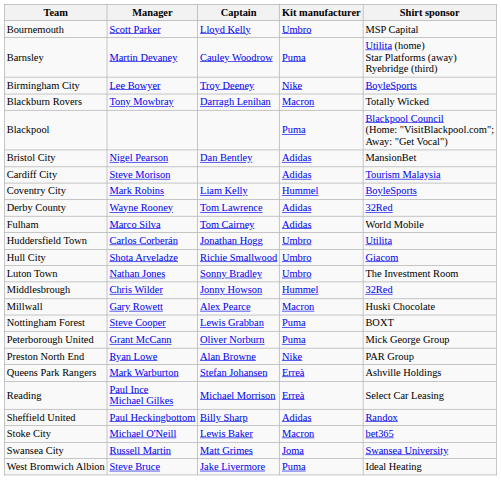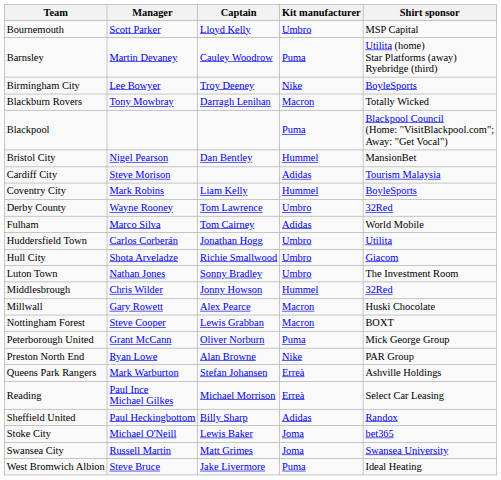 <table class="wikitable sortable">
 <tr>
 <th>Team</th>
 <th>Manager</th>
 <th>Captain</th>
 <th>Kit manufacturer</th>
 <th>Shirt sponsor</th>
 </tr>
 <tr>
 <td>Bournemouth</td>
 <td> <a href='#'>Scott Parker</a></td>
 <td> <a href='#'>Lloyd Kelly</a></td>
 <td> <a href='#'>Umbro</a></td>
 <td>MSP Capital</td>
 </tr>
 <tr>
 <td>Barnsley</td>
 <td> <a href='#'>Martin Devaney</a> </td>
 <td> <a href='#'>Cauley Woodrow</a></td>
 <td> <a href='#'>Puma</a></td>
 <td><a href='#'>Utilita</a> (home)<br>Star Platforms (away)<br>Ryebridge (third)</td>
 </tr>
 <tr>
 <td>Birmingham City</td>
 <td> <a href='#'>Lee Bowyer</a></td>
 <td> <a href='#'>Troy Deeney</a></td>
 <td> <a href='#'>Nike</a></td>
 <td colspan="3"><a href='#'>BoyleSports</a></td>
 </tr>
 <tr>
 <td>Blackburn Rovers</td>
 <td> <a href='#'>Tony Mowbray</a></td>
 <td> <a href='#'>Darragh Lenihan</a></td>
 <td> <a href='#'>Macron</a></td>
 <td colspan="3">Totally Wicked</td>
 </tr>
 <tr>
 <td>Blackpool</td>
 <td> </td>
 <td> </td>
 <td> <a href='#'>Puma</a></td>
 <td><a href='#'>Blackpool Council</a><br>(Home: "VisitBlackpool.com";<br>Away: "Get Vocal")</td>
 </tr>
 <tr>
 <td>Bristol City</td>
 <td> <a href='#'>Nigel Pearson</a></td>
 <td> <a href='#'>Dan Bentley</a></td>
-<td> <a href='#'>Adidas</a></td>
+<td> <a href='#'>Hummel</a></td>
 <td colspan="3">MansionBet</td>
 </tr>
 <tr>
 <td>Cardiff City</td>
 <td> <a href='#'>Steve Morison</a></td>
 <td> </td>
 <td> <a href='#'>Adidas</a></td>
 <td colspan="3"><a href='#'>Tourism Malaysia</a></td>
 </tr>
 <tr>
 <td>Coventry City</td>
 <td> <a href='#'>Mark Robins</a></td>
 <td> <a href='#'>Liam Kelly</a></td>
 <td> <a href='#'>Hummel</a></td>
 <td colspan="3"><a href='#'>BoyleSports</a></td>
 </tr>
 <tr>
 <td>Derby County</td>
 <td> <a href='#'>Wayne Rooney</a></td>
 <td> <a href='#'>Tom Lawrence</a></td>
-<td> <a href='#'>Adidas</a></td>
+<td> <a href='#'>Umbro</a></td>
 <td colspan="3"><a href='#'>32Red</a></td>
 </tr>
 <tr>
 <td>Fulham</td>
 <td> <a href='#'>Marco Silva</a></td>
 <td> <a href='#'>Tom Cairney</a></td>
 <td> <a href='#'>Adidas</a></td>
 <td colspan="3">World Mobile </td>
 </tr>
 <tr>
 <td>Huddersfield Town</td>
 <td> <a href='#'>Carlos Corberán</a></td>
 <td> <a href='#'>Jonathan Hogg</a></td>
 <td> <a href='#'>Umbro</a></td>
 <td colspan="3"><a href='#'>Utilita</a></td>
 </tr>
 <tr>
 <td>Hull City</td>
 <td> <a href='#'>Shota Arveladze</a></td>
 <td> <a href='#'>Richie Smallwood</a></td>
 <td> <a href='#'>Umbro</a></td>
 <td colspan="3"><a href='#'>Giacom</a></td>
 </tr>
 <tr>
 <td>Luton Town</td>
 <td> <a href='#'>Nathan Jones</a></td>
 <td> <a href='#'>Sonny Bradley</a></td>
 <td> <a href='#'>Umbro</a></td>
 <td>The Investment Room</td>
 </tr>
 <tr>
 <td>Middlesbrough</td>
 <td> <a href='#'>Chris Wilder</a></td>
 <td> <a href='#'>Jonny Howson</a></td>
 <td> <a href='#'>Hummel</a></td>
 <td colspan="3"><a href='#'>32Red</a></td>
 </tr>
 <tr>
 <td>Millwall</td>
 <td> <a href='#'>Gary Rowett</a></td>
 <td> <a href='#'>Alex Pearce</a></td>
 <td> <a href='#'>Macron</a></td>
 <td colspan="3">Huski Chocolate</td>
 </tr>
 <tr>
 <td>Nottingham Forest</td>
 <td> <a href='#'>Steve Cooper</a></td>
 <td> <a href='#'>Lewis Grabban</a></td>
-<td> <a href='#'>Puma</a></td>
+<td> <a href='#'>Macron</a></td>
 <td colspan="3">BOXT</td>
 </tr>
 <tr>
 <td>Peterborough United</td>
 <td> <a href='#'>Grant McCann</a></td>
 <td> <a href='#'>Oliver Norburn</a></td>
 <td> <a href='#'>Puma</a></td>
 <td colspan="3">Mick George Group</td>
 </tr>
 <tr>
 <td>Preston North End</td>
 <td> <a href='#'>Ryan Lowe</a></td>
 <td> <a href='#'>Alan Browne</a></td>
 <td> <a href='#'>Nike</a></td>
 <td colspan="3">PAR Group</td>
 </tr>
 <tr>
 <td>Queens Park Rangers</td>
 <td> <a href='#'>Mark Warburton</a></td>
 <td> <a href='#'>Stefan Johansen</a></td>
 <td> <a href='#'>Erreà</a></td>
 <td colspan="3">Ashville Holdings</td>
 </tr>
 <tr>
 <td>Reading</td>
 <td> <a href='#'>Paul Ince</a>  <br>  <a href='#'>Michael Gilkes</a> </td>
 <td> <a href='#'>Michael Morrison</a></td>
 <td> <a href='#'>Erreà</a></td>
 <td colspan="3">Select Car Leasing</td>
 </tr>
 <tr>
 <td>Sheffield United</td>
 <td> <a href='#'>Paul Heckingbottom</a></td>
 <td> <a href='#'>Billy Sharp</a></td>
 <td> <a href='#'>Adidas</a></td>
 <td colspan="3"><a href='#'>Randox</a></td>
 </tr>
 <tr>
 <td>Stoke City</td>
 <td> <a href='#'>Michael O'Neill</a></td>
 <td> <a href='#'>Lewis Baker</a></td>
-<td> <a href='#'>Macron</a></td>
+<td> <a href='#'>Joma</a></td>
 <td colspan="3"><a href='#'>bet365</a></td>
 </tr>
 <tr>
 <td>Swansea City</td>
 <td> <a href='#'>Russell Martin</a></td>
 <td> <a href='#'>Matt Grimes</a></td>
 <td> <a href='#'>Joma</a></td>
 <td><a href='#'>Swansea University</a></td>
 </tr>
 <tr>
 <td>West Bromwich Albion</td>
 <td> <a href='#'>Steve Bruce</a></td>
 <td> <a href='#'>Jake Livermore</a></td>
 <td> <a href='#'>Puma</a></td>
 <td colspan="3">Ideal Heating</td>
 </tr>
 </table>
